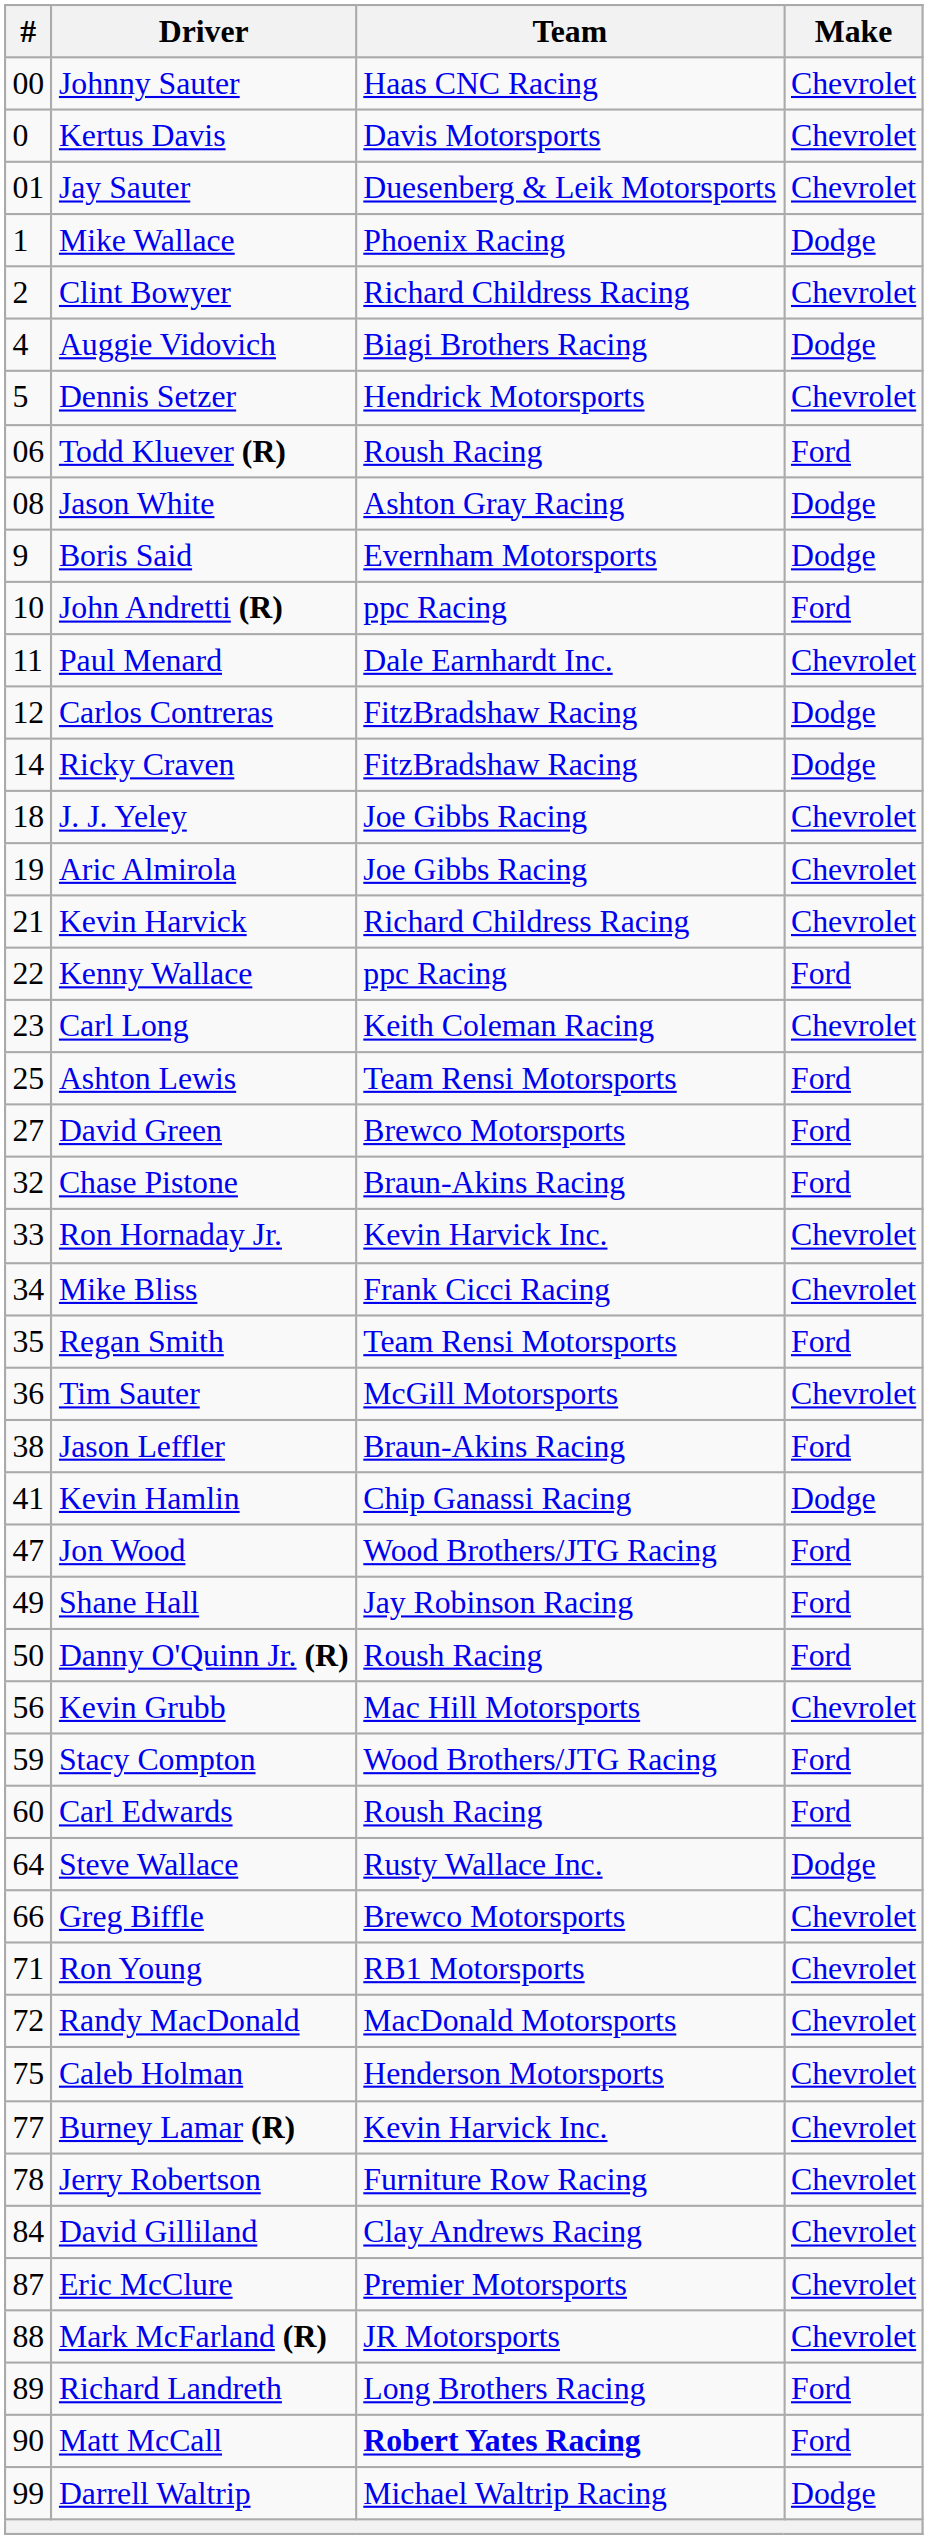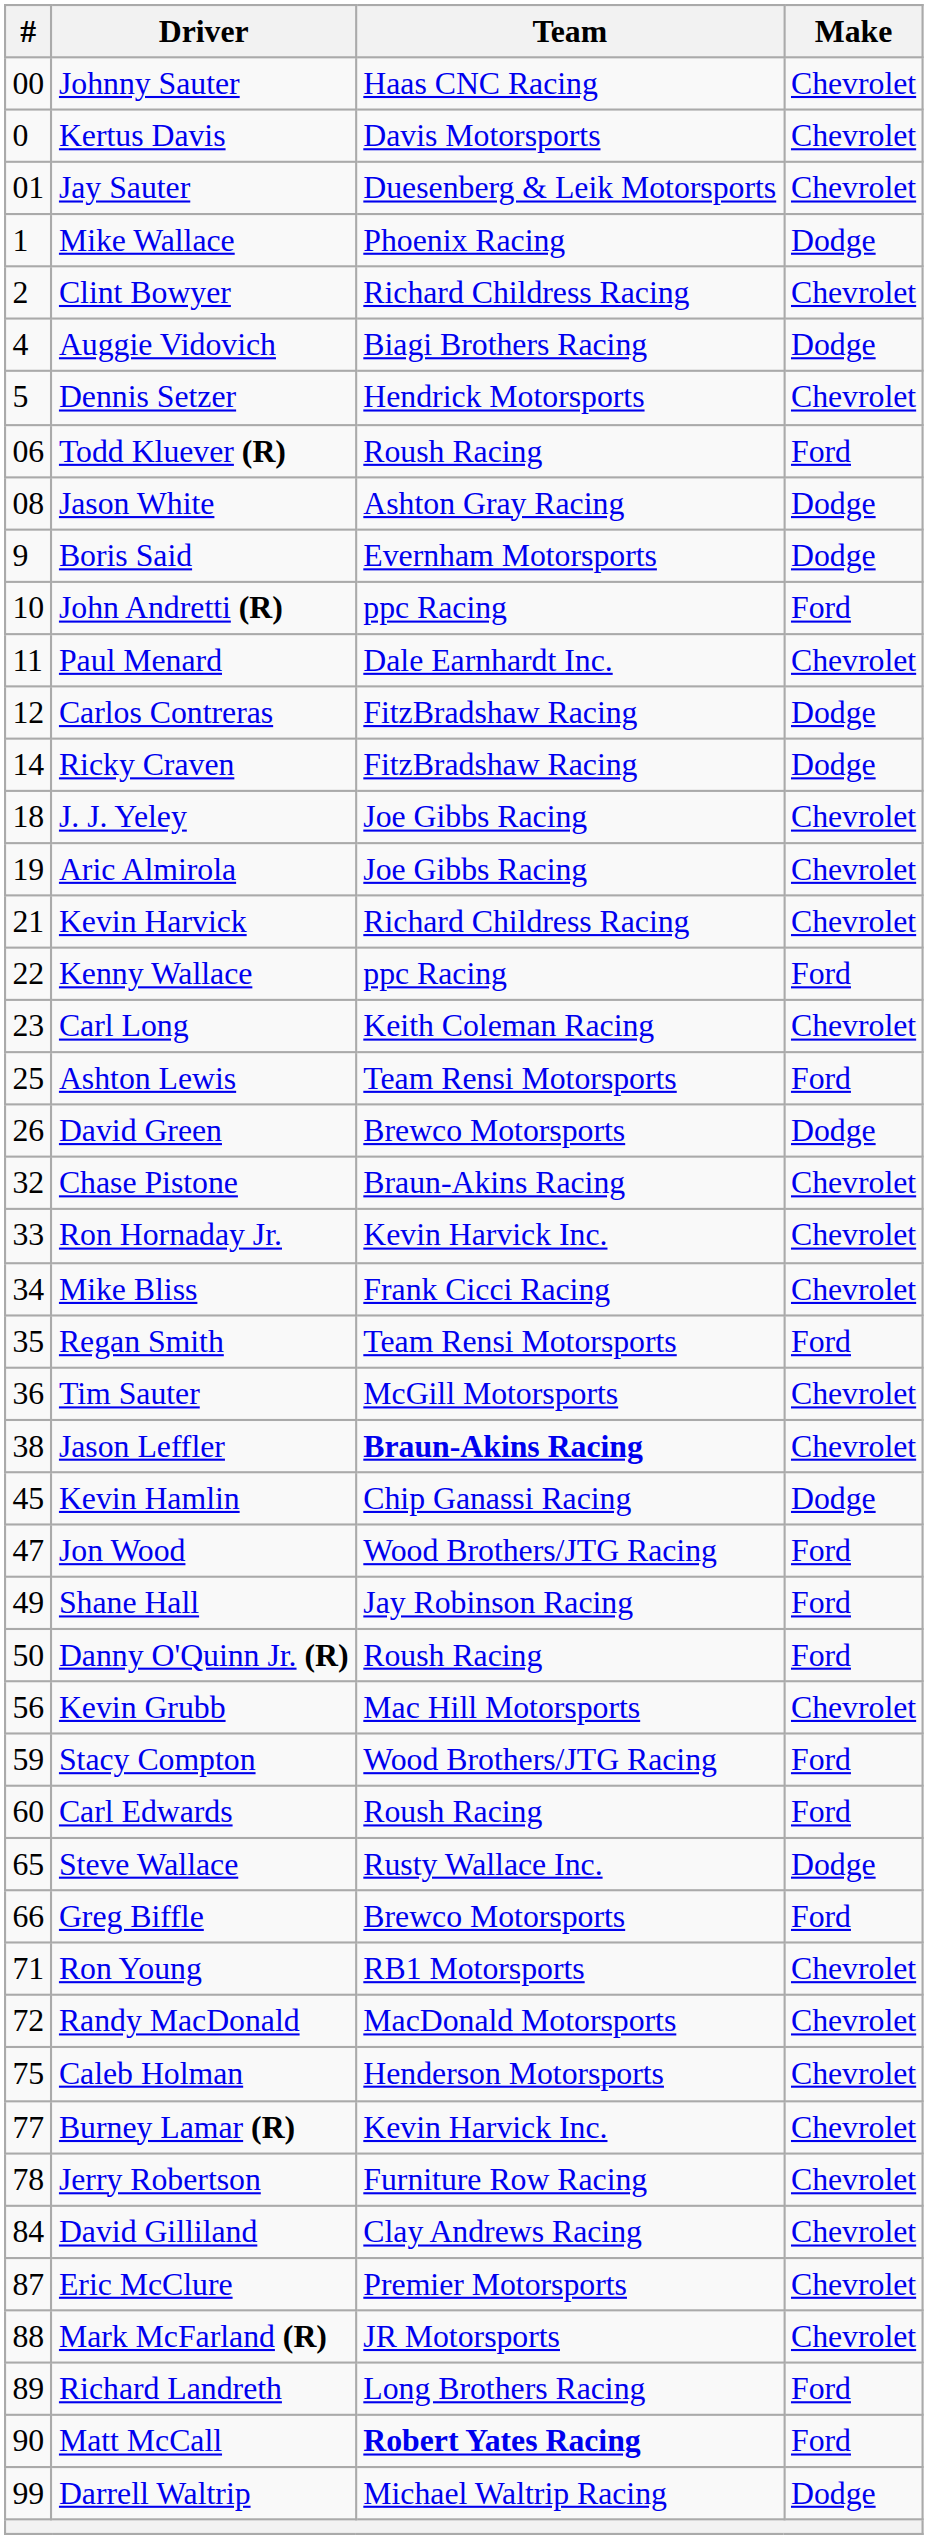 <table class="wikitable" style="font-size:95%">
 <tr>
 <th>#</th>
 <th>Driver</th>
 <th>Team</th>
 <th>Make</th>
 </tr>
 <tr>
 <td>00</td>
 <td><a href='#'>Johnny Sauter</a></td>
 <td><a href='#'>Haas CNC Racing</a></td>
 <td><a href='#'>Chevrolet</a></td>
 </tr>
 <tr>
 <td>0</td>
 <td><a href='#'>Kertus Davis</a></td>
 <td><a href='#'>Davis Motorsports</a></td>
 <td><a href='#'>Chevrolet</a></td>
 </tr>
 <tr>
 <td>01</td>
 <td><a href='#'>Jay Sauter</a></td>
 <td><a href='#'>Duesenberg & Leik Motorsports</a></td>
 <td><a href='#'>Chevrolet</a></td>
 </tr>
 <tr>
 <td>1</td>
 <td><a href='#'>Mike Wallace</a></td>
 <td><a href='#'>Phoenix Racing</a></td>
 <td><a href='#'>Dodge</a></td>
 </tr>
 <tr>
 <td>2</td>
 <td><a href='#'>Clint Bowyer</a></td>
 <td><a href='#'>Richard Childress Racing</a></td>
 <td><a href='#'>Chevrolet</a></td>
 </tr>
 <tr>
 <td>4</td>
 <td><a href='#'>Auggie Vidovich</a></td>
 <td><a href='#'>Biagi Brothers Racing</a></td>
 <td><a href='#'>Dodge</a></td>
 </tr>
 <tr>
 <td>5</td>
 <td><a href='#'>Dennis Setzer</a></td>
 <td><a href='#'>Hendrick Motorsports</a></td>
 <td><a href='#'>Chevrolet</a></td>
 </tr>
 <tr>
 <td>06</td>
 <td><a href='#'>Todd Kluever</a> <strong>(R)</strong></td>
 <td><a href='#'>Roush Racing</a></td>
 <td><a href='#'>Ford</a></td>
 </tr>
 <tr>
 <td>08</td>
 <td><a href='#'>Jason White</a></td>
 <td><a href='#'>Ashton Gray Racing</a></td>
 <td><a href='#'>Dodge</a></td>
 </tr>
 <tr>
 <td>9</td>
 <td><a href='#'>Boris Said</a></td>
 <td><a href='#'>Evernham Motorsports</a></td>
 <td><a href='#'>Dodge</a></td>
 </tr>
 <tr>
 <td>10</td>
 <td><a href='#'>John Andretti</a> <strong>(R)</strong></td>
 <td><a href='#'>ppc Racing</a></td>
 <td><a href='#'>Ford</a></td>
 </tr>
 <tr>
 <td>11</td>
 <td><a href='#'>Paul Menard</a></td>
 <td><a href='#'>Dale Earnhardt Inc.</a></td>
 <td><a href='#'>Chevrolet</a></td>
 </tr>
 <tr>
 <td>12</td>
 <td><a href='#'>Carlos Contreras</a></td>
 <td><a href='#'>FitzBradshaw Racing</a></td>
 <td><a href='#'>Dodge</a></td>
 </tr>
 <tr>
 <td>14</td>
 <td><a href='#'>Ricky Craven</a></td>
 <td><a href='#'>FitzBradshaw Racing</a></td>
 <td><a href='#'>Dodge</a></td>
 </tr>
 <tr>
 <td>18</td>
 <td><a href='#'>J. J. Yeley</a></td>
 <td><a href='#'>Joe Gibbs Racing</a></td>
 <td><a href='#'>Chevrolet</a></td>
 </tr>
 <tr>
 <td>19</td>
 <td><a href='#'>Aric Almirola</a></td>
 <td><a href='#'>Joe Gibbs Racing</a></td>
 <td><a href='#'>Chevrolet</a></td>
 </tr>
 <tr>
 <td>21</td>
 <td><a href='#'>Kevin Harvick</a></td>
 <td><a href='#'>Richard Childress Racing</a></td>
 <td><a href='#'>Chevrolet</a></td>
 </tr>
 <tr>
 <td>22</td>
 <td><a href='#'>Kenny Wallace</a></td>
 <td><a href='#'>ppc Racing</a></td>
 <td><a href='#'>Ford</a></td>
 </tr>
 <tr>
 <td>23</td>
 <td><a href='#'>Carl Long</a></td>
 <td><a href='#'>Keith Coleman Racing</a></td>
 <td><a href='#'>Chevrolet</a></td>
 </tr>
 <tr>
 <td>25</td>
 <td><a href='#'>Ashton Lewis</a></td>
 <td><a href='#'>Team Rensi Motorsports</a></td>
 <td><a href='#'>Ford</a></td>
 </tr>
 <tr>
-<td>27</td>
+<td>26</td>
 <td><a href='#'>David Green</a></td>
 <td><a href='#'>Brewco Motorsports</a></td>
-<td><a href='#'>Ford</a></td>
+<td><a href='#'>Dodge</a></td>
 </tr>
 <tr>
 <td>32</td>
 <td><a href='#'>Chase Pistone</a></td>
 <td><a href='#'>Braun-Akins Racing</a></td>
-<td><a href='#'>Ford</a></td>
+<td><a href='#'>Chevrolet</a></td>
 </tr>
 <tr>
 <td>33</td>
 <td><a href='#'>Ron Hornaday Jr.</a></td>
 <td><a href='#'>Kevin Harvick Inc.</a></td>
 <td><a href='#'>Chevrolet</a></td>
 </tr>
 <tr>
 <td>34</td>
 <td><a href='#'>Mike Bliss</a></td>
 <td><a href='#'>Frank Cicci Racing</a></td>
 <td><a href='#'>Chevrolet</a></td>
 </tr>
 <tr>
 <td>35</td>
 <td><a href='#'>Regan Smith</a></td>
 <td><a href='#'>Team Rensi Motorsports</a></td>
 <td><a href='#'>Ford</a></td>
 </tr>
 <tr>
 <td>36</td>
 <td><a href='#'>Tim Sauter</a></td>
 <td><a href='#'>McGill Motorsports</a></td>
 <td><a href='#'>Chevrolet</a></td>
 </tr>
 <tr>
 <td>38</td>
 <td><a href='#'>Jason Leffler</a></td>
-<td><a href='#'>Braun-Akins Racing</a></td>
-<td><a href='#'>Ford</a></td>
+<td><strong><a href='#'>Braun-Akins Racing</a></strong></td>
+<td><a href='#'>Chevrolet</a></td>
 </tr>
 <tr>
-<td>41</td>
+<td>45</td>
 <td><a href='#'>Kevin Hamlin</a></td>
 <td><a href='#'>Chip Ganassi Racing</a></td>
 <td><a href='#'>Dodge</a></td>
 </tr>
 <tr>
 <td>47</td>
 <td><a href='#'>Jon Wood</a></td>
 <td><a href='#'>Wood Brothers/JTG Racing</a></td>
 <td><a href='#'>Ford</a></td>
 </tr>
 <tr>
 <td>49</td>
 <td><a href='#'>Shane Hall</a></td>
 <td><a href='#'>Jay Robinson Racing</a></td>
 <td><a href='#'>Ford</a></td>
 </tr>
 <tr>
 <td>50</td>
 <td><a href='#'>Danny O'Quinn Jr.</a> <strong>(R)</strong></td>
 <td><a href='#'>Roush Racing</a></td>
 <td><a href='#'>Ford</a></td>
 </tr>
 <tr>
 <td>56</td>
 <td><a href='#'>Kevin Grubb</a></td>
 <td><a href='#'>Mac Hill Motorsports</a></td>
 <td><a href='#'>Chevrolet</a></td>
 </tr>
 <tr>
 <td>59</td>
 <td><a href='#'>Stacy Compton</a></td>
 <td><a href='#'>Wood Brothers/JTG Racing</a></td>
 <td><a href='#'>Ford</a></td>
 </tr>
 <tr>
 <td>60</td>
 <td><a href='#'>Carl Edwards</a></td>
 <td><a href='#'>Roush Racing</a></td>
 <td><a href='#'>Ford</a></td>
 </tr>
 <tr>
-<td>64</td>
+<td>65</td>
 <td><a href='#'>Steve Wallace</a></td>
 <td><a href='#'>Rusty Wallace Inc.</a></td>
 <td><a href='#'>Dodge</a></td>
 </tr>
 <tr>
 <td>66</td>
 <td><a href='#'>Greg Biffle</a></td>
 <td><a href='#'>Brewco Motorsports</a></td>
-<td><a href='#'>Chevrolet</a></td>
+<td><a href='#'>Ford</a></td>
 </tr>
 <tr>
 <td>71</td>
 <td><a href='#'>Ron Young</a></td>
 <td><a href='#'>RB1 Motorsports</a></td>
 <td><a href='#'>Chevrolet</a></td>
 </tr>
 <tr>
 <td>72</td>
 <td><a href='#'>Randy MacDonald</a></td>
 <td><a href='#'>MacDonald Motorsports</a></td>
 <td><a href='#'>Chevrolet</a></td>
 </tr>
 <tr>
 <td>75</td>
 <td><a href='#'>Caleb Holman</a></td>
 <td><a href='#'>Henderson Motorsports</a></td>
 <td><a href='#'>Chevrolet</a></td>
 </tr>
 <tr>
 <td>77</td>
 <td><a href='#'>Burney Lamar</a> <strong>(R)</strong></td>
 <td><a href='#'>Kevin Harvick Inc.</a></td>
 <td><a href='#'>Chevrolet</a></td>
 </tr>
 <tr>
 <td>78</td>
 <td><a href='#'>Jerry Robertson</a></td>
 <td><a href='#'>Furniture Row Racing</a></td>
 <td><a href='#'>Chevrolet</a></td>
 </tr>
 <tr>
 <td>84</td>
 <td><a href='#'>David Gilliland</a></td>
 <td><a href='#'>Clay Andrews Racing</a></td>
 <td><a href='#'>Chevrolet</a></td>
 </tr>
 <tr>
 <td>87</td>
 <td><a href='#'>Eric McClure</a></td>
 <td><a href='#'>Premier Motorsports</a></td>
 <td><a href='#'>Chevrolet</a></td>
 </tr>
 <tr>
 <td>88</td>
 <td><a href='#'>Mark McFarland</a> <strong>(R)</strong></td>
 <td><a href='#'>JR Motorsports</a></td>
 <td><a href='#'>Chevrolet</a></td>
 </tr>
 <tr>
 <td>89</td>
 <td><a href='#'>Richard Landreth</a></td>
 <td><a href='#'>Long Brothers Racing</a></td>
 <td><a href='#'>Ford</a></td>
 </tr>
 <tr>
 <td>90</td>
 <td><a href='#'>Matt McCall</a></td>
 <td><strong><a href='#'>Robert Yates Racing</a></strong></td>
 <td><a href='#'>Ford</a></td>
 </tr>
 <tr>
 <td>99</td>
 <td><a href='#'>Darrell Waltrip</a></td>
 <td><a href='#'>Michael Waltrip Racing</a></td>
 <td><a href='#'>Dodge</a></td>
 </tr>
 <tr>
 <th colspan="4"></th>
 </tr>
 </table>
